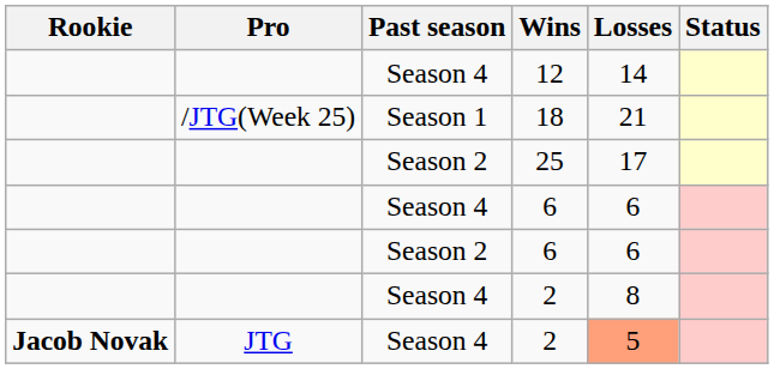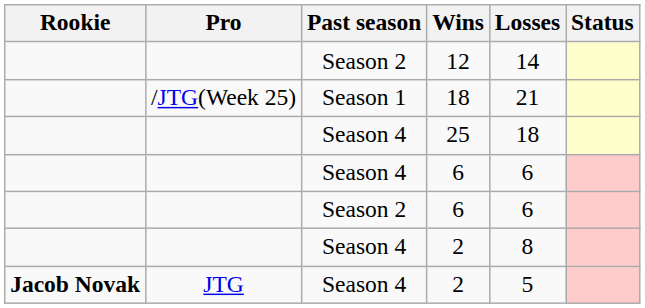 <table class="wikitable sortable" style="text-align:center;">
 <tr>
 <th>Rookie</th>
 <th>Pro</th>
 <th>Past season</th>
 <th>Wins</th>
 <th>Losses</th>
 <th>Status</th>
 </tr>
 <tr>
 <td style="text-align:left;"></td>
 <td style="text-align:center;"></td>
-<td style="text-align:center;">Season 4</td>
+<td style="text-align:center;">Season 2</td>
 <td>12</td>
 <td>14</td>
 <td style="background:#ffffcc;"></td>
 </tr>
 <tr>
 <td style="text-align:left;"></td>
 <td style="text-align:center;">/<a href='#'>JTG</a>(Week 25)</td>
 <td style="text-align:center;">Season 1</td>
 <td>18</td>
 <td>21</td>
 <td style="background:#ffffcc;"></td>
 </tr>
 <tr>
 <td style="text-align:left;"></td>
 <td style="text-align:center;"></td>
-<td style="text-align:center;">Season 2</td>
+<td style="text-align:center;">Season 4</td>
 <td>25</td>
-<td>17</td>
+<td>18</td>
 <td style="background:#ffffcc;"></td>
 </tr>
 <tr>
 <td style="text-align:left;"></td>
 <td style="text-align:center;"></td>
 <td style="text-align:center;">Season 4</td>
 <td>6</td>
 <td>6</td>
 <td style="background:#fcc;"></td>
 </tr>
 <tr>
 <td style="text-align:left;"></td>
 <td style="text-align:center;"></td>
 <td style="text-align:center;">Season 2</td>
 <td>6</td>
 <td>6</td>
 <td style="background:#fcc;"></td>
 </tr>
 <tr>
 <td style="text-align:left;"></td>
 <td style="text-align:center;"></td>
 <td style="text-align:center;">Season 4</td>
 <td>2</td>
 <td>8</td>
 <td style="background:#fcc;"></td>
 </tr>
 <tr>
 <td style="text-align:left;"><strong>Jacob Novak</strong></td>
 <td style="text-align:center;"><a href='#'>JTG</a></td>
 <td style="text-align:center;">Season 4</td>
 <td>2</td>
-<td style="background: lightsalmon;">5</td>
+<td>5</td>
 <td style="background:#fcc;"></td>
 </tr>
 </table>
